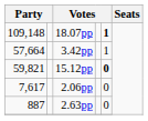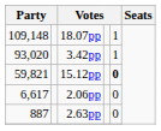 <table class=wikitable style="text-align:right;">
 <tr>
 <th colspan=2>Party</th>
 <th colspan=3>Votes</th>
 <th colspan=2>Seats</th>
 </tr>
 <tr>
 <td>109,148</td>
 <td></td>
 <td> 18.07<a href='#'>pp</a></td>
 <td style="text-align:center;"></td>
-<td><strong> 1</strong></td>
+<td> 1</td>
 </tr>
 <tr>
-<td>57,664</td>
+<td>93,020</td>
 <td></td>
 <td> 3.42<a href='#'>pp</a></td>
 <td style="text-align:center;"></td>
 <td> 1</td>
 </tr>
 <tr>
 <td>59,821</td>
 <td></td>
 <td> 15.12<a href='#'>pp</a></td>
 <td style="text-align:center;"></td>
 <td><strong> 0</strong></td>
 </tr>
 <tr>
-<td>7,617</td>
+<td>6,617</td>
 <td></td>
 <td> 2.06<a href='#'>pp</a></td>
 <td style="text-align:center;"></td>
 <td> 0</td>
 </tr>
 <tr>
 <td>887</td>
 <td></td>
 <td> 2.63<a href='#'>pp</a></td>
 <td style="text-align:center;"></td>
 <td> 0</td>
 </tr>
 <tr>
 </tr>
 </table>
